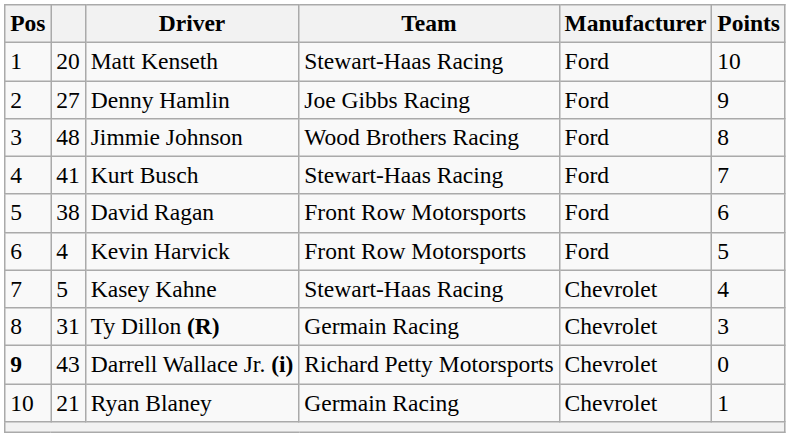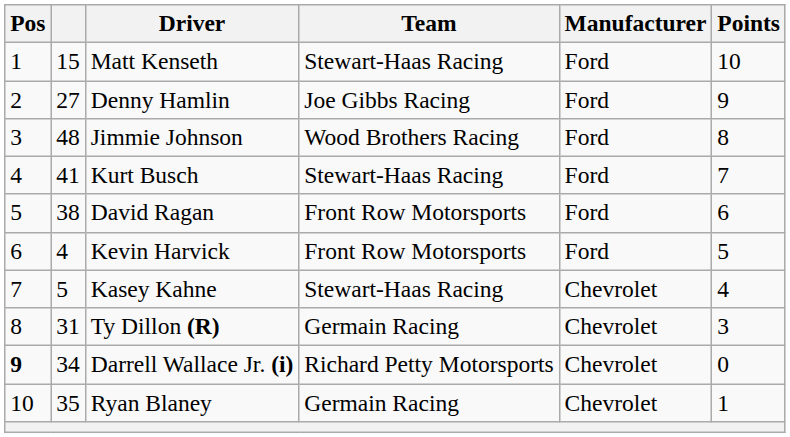 <table class="wikitable" style="font-size:98%">
 <tr>
 <th>Pos</th>
 <th></th>
 <th>Driver</th>
 <th>Team</th>
 <th>Manufacturer</th>
 <th>Points</th>
 </tr>
 <tr>
 <td>1</td>
-<td>20</td>
+<td>15</td>
 <td>Matt Kenseth</td>
 <td>Stewart-Haas Racing</td>
 <td>Ford</td>
 <td>10</td>
 </tr>
 <tr>
 <td>2</td>
 <td>27</td>
 <td>Denny Hamlin</td>
 <td>Joe Gibbs Racing</td>
 <td>Ford</td>
 <td>9</td>
 </tr>
 <tr>
 <td>3</td>
 <td>48</td>
 <td>Jimmie Johnson</td>
 <td>Wood Brothers Racing</td>
 <td>Ford</td>
 <td>8</td>
 </tr>
 <tr>
 <td>4</td>
 <td>41</td>
 <td>Kurt Busch</td>
 <td>Stewart-Haas Racing</td>
 <td>Ford</td>
 <td>7</td>
 </tr>
 <tr>
 <td>5</td>
 <td>38</td>
 <td>David Ragan</td>
 <td>Front Row Motorsports</td>
 <td>Ford</td>
 <td>6</td>
 </tr>
 <tr>
 <td>6</td>
 <td>4</td>
 <td>Kevin Harvick</td>
 <td>Front Row Motorsports</td>
 <td>Ford</td>
 <td>5</td>
 </tr>
 <tr>
 <td>7</td>
 <td>5</td>
 <td>Kasey Kahne</td>
 <td>Stewart-Haas Racing</td>
 <td>Chevrolet</td>
 <td>4</td>
 </tr>
 <tr>
 <td>8</td>
 <td>31</td>
 <td>Ty Dillon <strong>(R)</strong></td>
 <td>Germain Racing</td>
 <td>Chevrolet</td>
 <td>3</td>
 </tr>
 <tr>
 <td><strong>9</strong></td>
-<td>43</td>
+<td>34</td>
 <td>Darrell Wallace Jr. <strong>(i)</strong></td>
 <td>Richard Petty Motorsports</td>
 <td>Chevrolet</td>
 <td>0</td>
 </tr>
 <tr>
 <td>10</td>
-<td>21</td>
+<td>35</td>
 <td>Ryan Blaney</td>
 <td>Germain Racing</td>
 <td>Chevrolet</td>
 <td>1</td>
 </tr>
 <tr>
 <th colspan="6"></th>
 </tr>
 </table>
